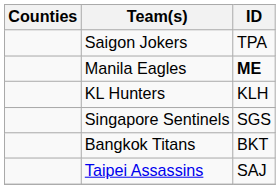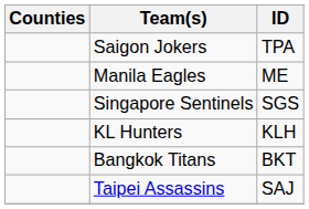 <table class="wikitable">
 <tr>
 <th>Counties</th>
 <th>Team(s)</th>
 <th>ID</th>
 </tr>
 <tr>
 <td></td>
 <td> Saigon Jokers</td>
 <td>TPA</td>
 </tr>
 <tr>
 <td></td>
 <td> Manila Eagles</td>
-<td><strong>ME</strong></td>
+<td>ME</td>
+</tr>
+<tr>
+<td></td>
+<td> Singapore Sentinels</td>
+<td>SGS</td>
 </tr>
 <tr>
 <td></td>
 <td> KL Hunters</td>
 <td>KLH</td>
-</tr>
-<tr>
-<td></td>
-<td> Singapore Sentinels</td>
-<td>SGS</td>
 </tr>
 <tr>
 <td></td>
 <td> Bangkok Titans</td>
 <td>BKT</td>
 </tr>
 <tr>
 <td></td>
 <td> <a href='#'>Taipei Assassins</a></td>
 <td>SAJ</td>
 </tr>
 <tr>
 </tr>
 </table>
